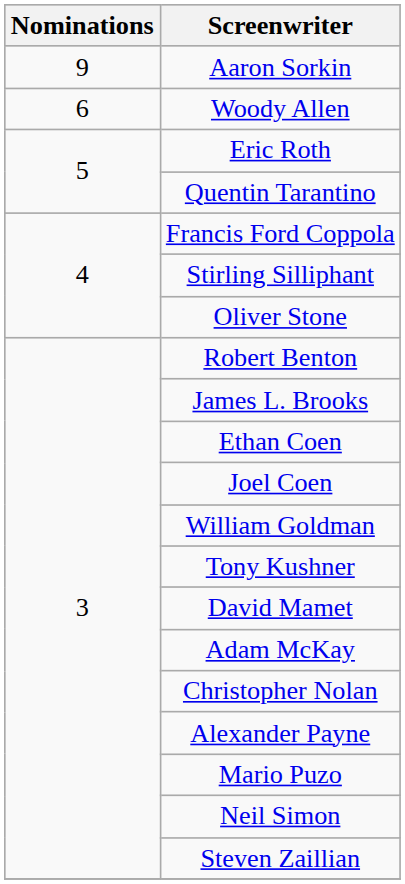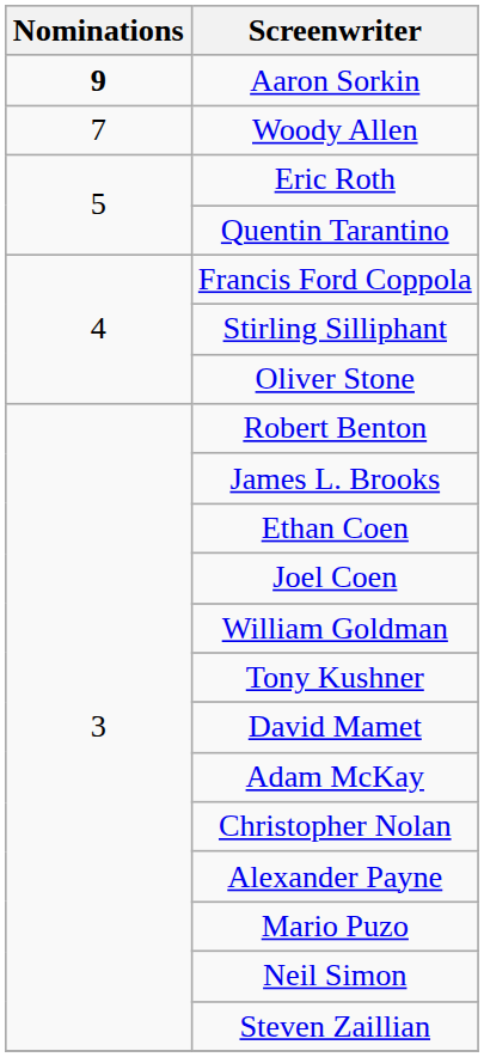 <table class="wikitable" style="text-align:center;">
 <tr>
 <th scope="col" width="55">Nominations</th>
 <th scope="col" align="center">Screenwriter</th>
 </tr>
 <tr>
-<td>9</td>
+<td><strong>9</strong></td>
 <td><a href='#'>Aaron Sorkin</a></td>
 </tr>
 <tr>
-<td>6</td>
+<td>7</td>
 <td><a href='#'>Woody Allen</a></td>
 </tr>
 <tr>
 <td rowspan=2 style="text-align:center;">5</td>
 <td><a href='#'>Eric Roth</a></td>
 </tr>
 <tr>
 <td><a href='#'>Quentin Tarantino</a></td>
 </tr>
 <tr>
 <td rowspan=3 style="text-align:center;">4</td>
 <td><a href='#'>Francis Ford Coppola</a></td>
 </tr>
 <tr>
 <td><a href='#'>Stirling Silliphant</a></td>
 </tr>
 <tr>
 <td><a href='#'>Oliver Stone</a></td>
 </tr>
 <tr>
 <td rowspan=13 style="text-align:center;">3</td>
 <td><a href='#'>Robert Benton</a></td>
 </tr>
 <tr>
 <td><a href='#'>James L. Brooks</a></td>
 </tr>
 <tr>
 <td><a href='#'>Ethan Coen</a></td>
 </tr>
 <tr>
 <td><a href='#'>Joel Coen</a></td>
 </tr>
 <tr>
 <td><a href='#'>William Goldman</a></td>
 </tr>
 <tr>
 <td><a href='#'>Tony Kushner</a></td>
 </tr>
 <tr>
 <td><a href='#'>David Mamet</a></td>
 </tr>
 <tr>
 <td><a href='#'>Adam McKay</a></td>
 </tr>
 <tr>
 <td><a href='#'>Christopher Nolan</a></td>
 </tr>
 <tr>
 <td><a href='#'>Alexander Payne</a></td>
 </tr>
 <tr>
 <td><a href='#'>Mario Puzo</a></td>
 </tr>
 <tr>
 <td><a href='#'>Neil Simon</a></td>
 </tr>
 <tr>
 <td><a href='#'>Steven Zaillian</a></td>
 </tr>
 <tr>
 </tr>
 </table>
